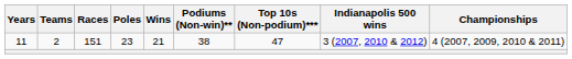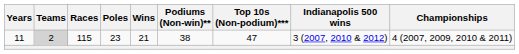 <table class="wikitable" style="text-align:center; font-size:90%">
 <tr>
 <th scope="col">Years</th>
 <th scope="col">Teams</th>
 <th scope="col">Races</th>
 <th scope="col">Poles</th>
 <th scope="col">Wins</th>
 <th scope="col">Podiums<br>(Non-win)**</th>
 <th scope="col">Top 10s<br>(Non-podium)***</th>
 <th scope="col">Indianapolis 500<br>wins</th>
 <th scope="col">Championships</th>
 </tr>
 <tr>
 <td>11</td>
-<td>2</td>
-<td>151</td>
+<td style="background: lightgrey;">2</td>
+<td>115</td>
 <td>23</td>
 <td>21</td>
 <td>38</td>
 <td>47</td>
 <td>3 (<a href='#'>2007</a>, <a href='#'>2010</a> & <a href='#'>2012</a>)</td>
 <td>4 (2007, 2009, 2010 & 2011)</td>
 </tr>
 <tr>
 <th colspan="9"></th>
 </tr>
 </table>
